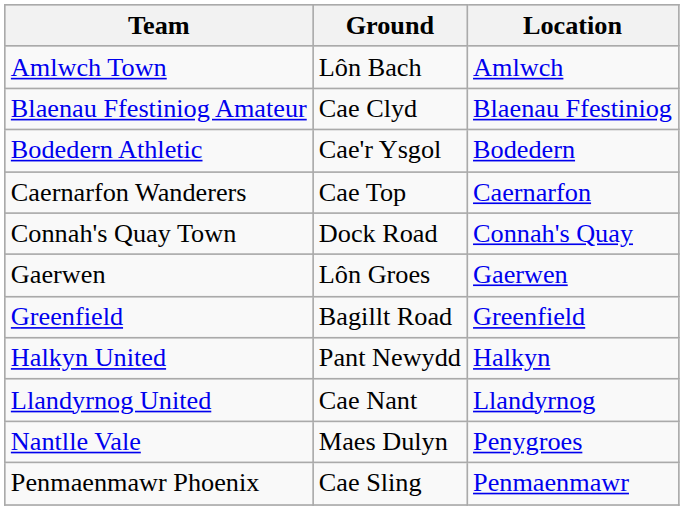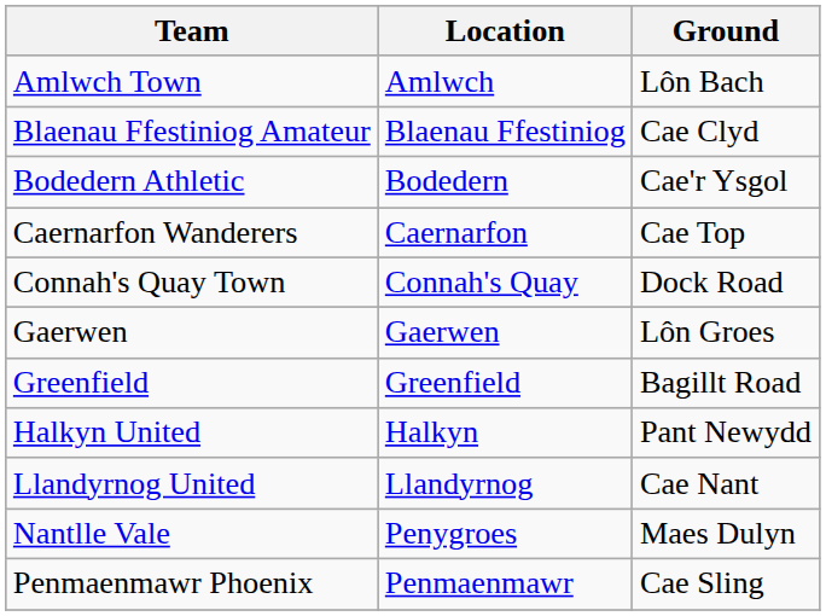 <table class="wikitable sortable">
 <tr>
 <th>Team</th>
+<th>Location</th>
 <th>Ground</th>
-<th>Location</th>
 </tr>
 <tr>
 <td><a href='#'>Amlwch Town</a></td>
+<td><a href='#'>Amlwch</a></td>
 <td>Lôn Bach</td>
-<td><a href='#'>Amlwch</a></td>
 </tr>
 <tr>
 <td><a href='#'>Blaenau Ffestiniog Amateur</a></td>
+<td><a href='#'>Blaenau Ffestiniog</a></td>
 <td>Cae Clyd</td>
-<td><a href='#'>Blaenau Ffestiniog</a></td>
 </tr>
 <tr>
 <td><a href='#'>Bodedern Athletic</a></td>
+<td><a href='#'>Bodedern</a></td>
 <td>Cae'r Ysgol</td>
-<td><a href='#'>Bodedern</a></td>
 </tr>
 <tr>
 <td>Caernarfon Wanderers</td>
+<td><a href='#'>Caernarfon</a></td>
 <td>Cae Top</td>
-<td><a href='#'>Caernarfon</a></td>
 </tr>
 <tr>
 <td>Connah's Quay Town</td>
+<td><a href='#'>Connah's Quay</a></td>
 <td>Dock Road</td>
-<td><a href='#'>Connah's Quay</a></td>
 </tr>
 <tr>
 <td>Gaerwen</td>
+<td><a href='#'>Gaerwen</a></td>
 <td>Lôn Groes</td>
-<td><a href='#'>Gaerwen</a></td>
 </tr>
 <tr>
 <td><a href='#'>Greenfield</a></td>
+<td><a href='#'>Greenfield</a></td>
 <td>Bagillt Road</td>
-<td><a href='#'>Greenfield</a></td>
 </tr>
 <tr>
 <td><a href='#'>Halkyn United</a></td>
+<td><a href='#'>Halkyn</a></td>
 <td>Pant Newydd</td>
-<td><a href='#'>Halkyn</a></td>
 </tr>
 <tr>
 <td><a href='#'>Llandyrnog United</a></td>
+<td><a href='#'>Llandyrnog</a></td>
 <td>Cae Nant</td>
-<td><a href='#'>Llandyrnog</a></td>
 </tr>
 <tr>
 <td><a href='#'>Nantlle Vale</a></td>
+<td><a href='#'>Penygroes</a></td>
 <td>Maes Dulyn</td>
-<td><a href='#'>Penygroes</a></td>
 </tr>
 <tr>
 <td>Penmaenmawr Phoenix</td>
+<td><a href='#'>Penmaenmawr</a></td>
 <td>Cae Sling</td>
-<td><a href='#'>Penmaenmawr</a></td>
 </tr>
 </table>
